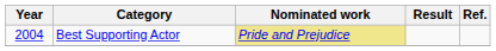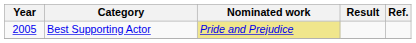 <table class=wikitable>
 <tr>
 <th scope="col" style="width:5em;">Year</th>
 <th scope="col" style="width:28em;">Category</th>
 <th scope="col" style="width:25em;">Nominated work</th>
 <th scope="col" style="width:5em;">Result</th>
 <th>Ref.</th>
 </tr>
 <tr>
-<td style="text-align:center;"><a href='#'>2004</a></td>
+<td style="text-align:center;"><a href='#'>2005</a></td>
 <td><a href='#'>Best Supporting Actor</a></td>
 <td style="background: khaki;"><em><a href='#'>Pride and Prejudice</a></em></td>
 <td></td>
 <td align="center"></td>
 </tr>
 <tr>
 </tr>
 </table>
